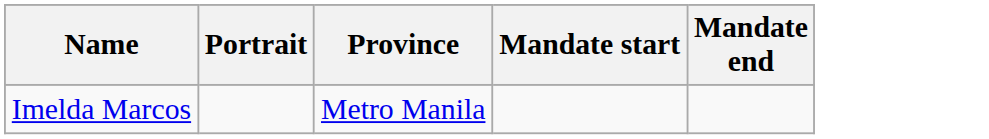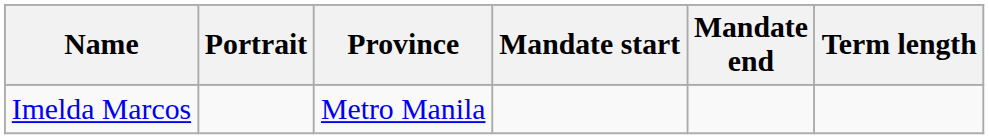 <table class="wikitable sortable">
 <tr>
 <th>Name</th>
 <th>Portrait</th>
 <th>Province</th>
 <th>Mandate start</th>
 <th>Mandate<br>end</th>
+<th>Term length</th>
 </tr>
 <tr>
 <td><a href='#'>Imelda Marcos</a></td>
 <td></td>
 <td><a href='#'>Metro Manila</a></td>
 <td></td>
 <td></td>
+<td></td>
 </tr>
 </table>
